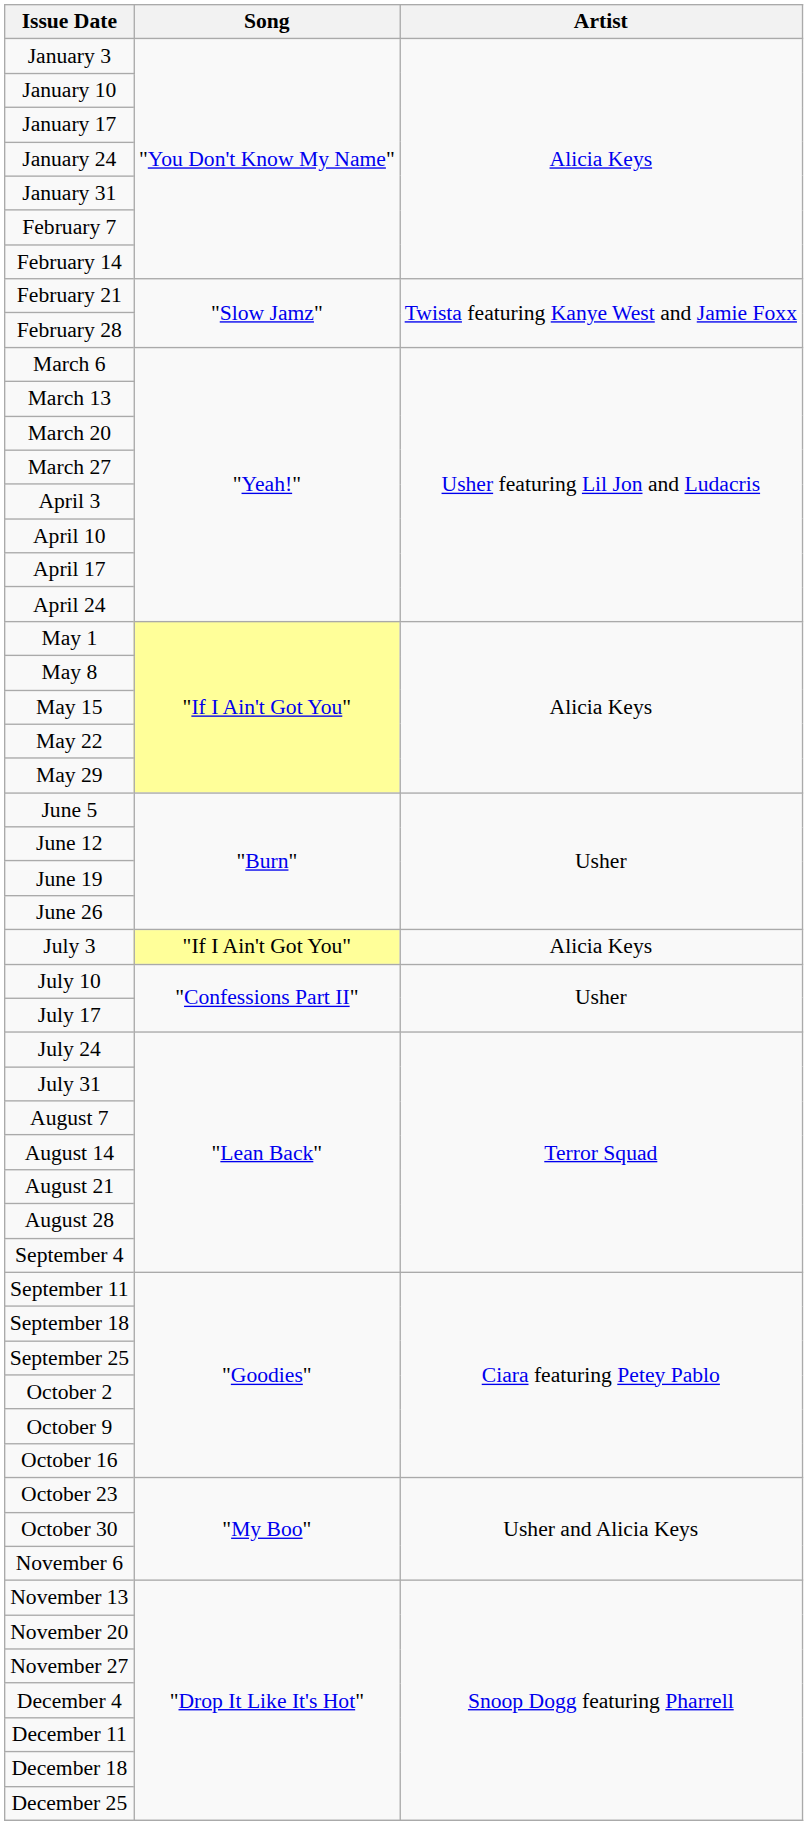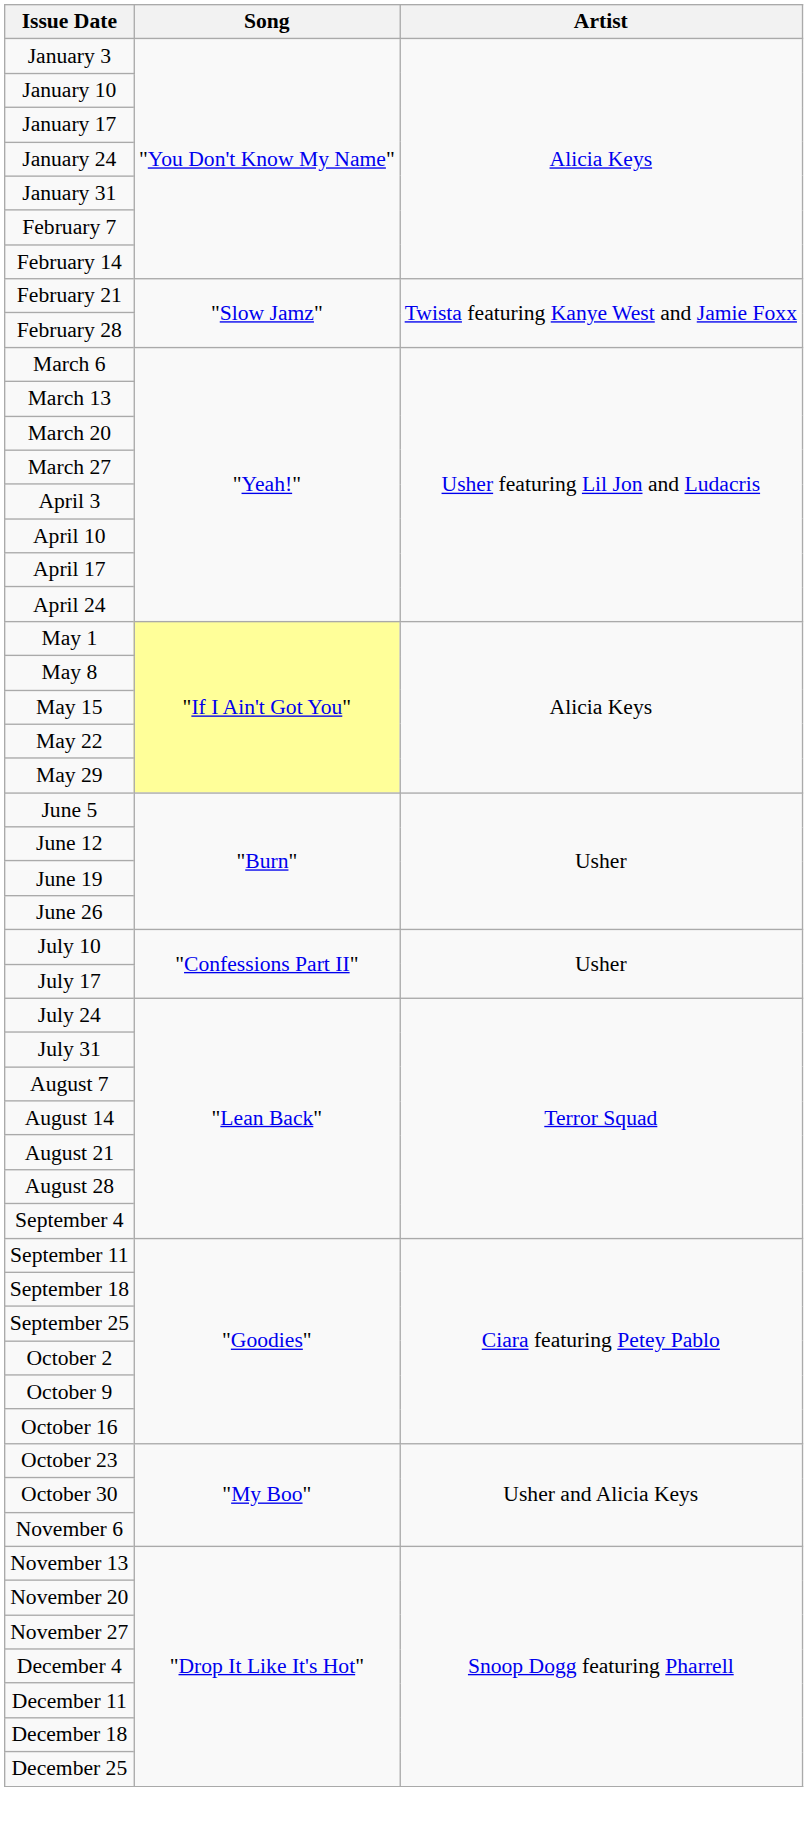 <table class="wikitable plainrowheaders" style="text-align: center">
 <tr>
 <th>Issue Date</th>
 <th>Song</th>
 <th>Artist</th>
 </tr>
 <tr>
 <td>January 3</td>
 <td rowspan="7">"<a href='#'>You Don't Know My Name</a>"</td>
 <td rowspan="7"><a href='#'>Alicia Keys</a></td>
 </tr>
 <tr>
 <td>January 10</td>
 </tr>
 <tr>
 <td>January 17</td>
 </tr>
 <tr>
 <td>January 24</td>
 </tr>
 <tr>
 <td>January 31</td>
 </tr>
 <tr>
 <td>February 7</td>
 </tr>
 <tr>
 <td>February 14</td>
 </tr>
 <tr>
 <td>February 21</td>
 <td rowspan="2">"<a href='#'>Slow Jamz</a>"</td>
 <td rowspan="2"><a href='#'>Twista</a> featuring <a href='#'>Kanye West</a> and <a href='#'>Jamie Foxx</a></td>
 </tr>
 <tr>
 <td>February 28</td>
 </tr>
 <tr>
 <td>March 6</td>
 <td rowspan="8">"<a href='#'>Yeah!</a>"</td>
 <td rowspan="8"><a href='#'>Usher</a> featuring <a href='#'>Lil Jon</a> and <a href='#'>Ludacris</a></td>
 </tr>
 <tr>
 <td>March 13</td>
 </tr>
 <tr>
 <td>March 20</td>
 </tr>
 <tr>
 <td>March 27</td>
 </tr>
 <tr>
 <td>April 3</td>
 </tr>
 <tr>
 <td>April 10</td>
 </tr>
 <tr>
 <td>April 17</td>
 </tr>
 <tr>
 <td>April 24</td>
 </tr>
 <tr>
 <td>May 1</td>
 <td bgcolor=#FFFF99 rowspan="5">"<a href='#'>If I Ain't Got You</a>" </td>
 <td rowspan="5">Alicia Keys</td>
 </tr>
 <tr>
 <td>May 8</td>
 </tr>
 <tr>
 <td>May 15</td>
 </tr>
 <tr>
 <td>May 22</td>
 </tr>
 <tr>
 <td>May 29</td>
 </tr>
 <tr>
 <td>June 5</td>
 <td rowspan="4">"<a href='#'>Burn</a>"</td>
 <td rowspan="4">Usher</td>
 </tr>
 <tr>
 <td>June 12</td>
 </tr>
 <tr>
 <td>June 19</td>
 </tr>
 <tr>
 <td>June 26</td>
 </tr>
 <tr>
-<td>July 3</td>
-<td bgcolor=#FFFF99 rowspan="1">"If I Ain't Got You" </td>
-<td>Alicia Keys</td>
-</tr>
-<tr>
 <td>July 10</td>
 <td rowspan="2">"<a href='#'>Confessions Part II</a>"</td>
 <td rowspan="2">Usher</td>
 </tr>
 <tr>
 <td>July 17</td>
 </tr>
 <tr>
 <td>July 24</td>
 <td rowspan="7">"<a href='#'>Lean Back</a>"</td>
 <td rowspan="7"><a href='#'>Terror Squad</a></td>
 </tr>
 <tr>
 <td>July 31</td>
 </tr>
 <tr>
 <td>August 7</td>
 </tr>
 <tr>
 <td>August 14</td>
 </tr>
 <tr>
 <td>August 21</td>
 </tr>
 <tr>
 <td>August 28</td>
 </tr>
 <tr>
 <td>September 4</td>
 </tr>
 <tr>
 <td>September 11</td>
 <td rowspan="6">"<a href='#'>Goodies</a>"</td>
 <td rowspan="6"><a href='#'>Ciara</a> featuring <a href='#'>Petey Pablo</a></td>
 </tr>
 <tr>
 <td>September 18</td>
 </tr>
 <tr>
 <td>September 25</td>
 </tr>
 <tr>
 <td>October 2</td>
 </tr>
 <tr>
 <td>October 9</td>
 </tr>
 <tr>
 <td>October 16</td>
 </tr>
 <tr>
 <td>October 23</td>
 <td rowspan="3">"<a href='#'>My Boo</a>"</td>
 <td rowspan="3">Usher and Alicia Keys</td>
 </tr>
 <tr>
 <td>October 30</td>
 </tr>
 <tr>
 <td>November 6</td>
 </tr>
 <tr>
 <td>November 13</td>
 <td rowspan="7">"<a href='#'>Drop It Like It's Hot</a>"</td>
 <td rowspan="7"><a href='#'>Snoop Dogg</a> featuring <a href='#'>Pharrell</a></td>
 </tr>
 <tr>
 <td>November 20</td>
 </tr>
 <tr>
 <td>November 27</td>
 </tr>
 <tr>
 <td>December 4</td>
 </tr>
 <tr>
 <td>December 11</td>
 </tr>
 <tr>
 <td>December 18</td>
 </tr>
 <tr>
 <td>December 25</td>
 </tr>
 <tr>
 </tr>
 </table>
